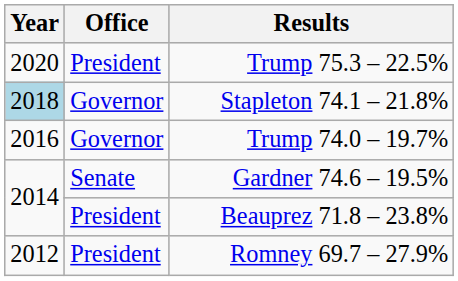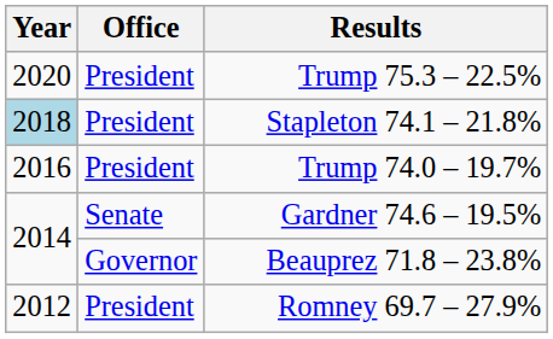 <table class=wikitable>
 <tr>
 <th width="30">Year</th>
 <th width="60">Office</th>
 <th width="180">Results</th>
 </tr>
 <tr>
 <td>2020</td>
 <td><a href='#'>President</a></td>
 <td align="right" ><a href='#'>Trump</a> 75.3 – 22.5%</td>
 </tr>
 <tr>
 <td style="background: lightblue;">2018</td>
-<td><a href='#'>Governor</a></td>
+<td><a href='#'>President</a></td>
 <td align="right" ><a href='#'>Stapleton</a> 74.1 – 21.8%</td>
 </tr>
 <tr>
 <td>2016</td>
-<td><a href='#'>Governor</a></td>
+<td><a href='#'>President</a></td>
 <td align="right" ><a href='#'>Trump</a> 74.0 – 19.7%</td>
 </tr>
 <tr>
 <td rowspan="2">2014</td>
 <td><a href='#'>Senate</a></td>
 <td align="right" ><a href='#'>Gardner</a> 74.6 – 19.5%</td>
 </tr>
 <tr>
-<td><a href='#'>President</a></td>
+<td><a href='#'>Governor</a></td>
 <td align="right" ><a href='#'>Beauprez</a> 71.8 – 23.8%</td>
 </tr>
 <tr>
 <td>2012</td>
 <td><a href='#'>President</a></td>
 <td align="right" ><a href='#'>Romney</a> 69.7 – 27.9%</td>
 </tr>
 </table>
